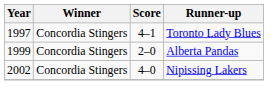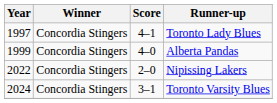 <table class="wikitable">
 <tr>
 <th>Year</th>
 <th>Winner</th>
 <th>Score</th>
 <th>Runner-up</th>
 </tr>
 <tr>
 <td>1997</td>
 <td>Concordia Stingers</td>
 <td align=center>4–1</td>
 <td><a href='#'>Toronto Lady Blues</a></td>
 </tr>
 <tr>
 <td>1999</td>
 <td>Concordia Stingers</td>
-<td align=center>2–0</td>
+<td align=center>4–0</td>
 <td><a href='#'>Alberta Pandas</a></td>
 </tr>
 <tr>
-<td>2002</td>
+<td>2022</td>
 <td>Concordia Stingers</td>
-<td align=center>4–0</td>
+<td align=center>2–0</td>
 <td><a href='#'>Nipissing Lakers</a></td>
+</tr>
+<tr>
+<td>2024</td>
+<td>Concordia Stingers</td>
+<td align=center>3–1</td>
+<td><a href='#'>Toronto Varsity Blues</a></td>
 </tr>
 <tr>
 </tr>
 </table>
